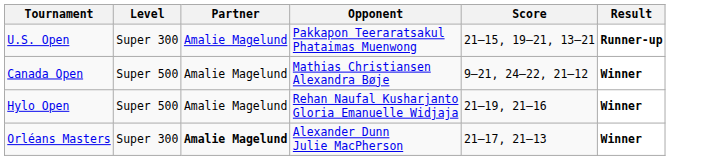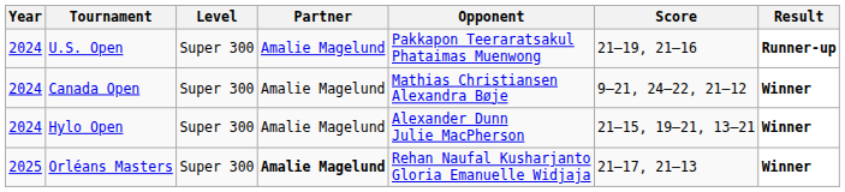 <table class="sortable wikitable" style="font-size: 90%;">
 <tr>
+<th>Year</th>
 <th>Tournament</th>
 <th>Level</th>
 <th>Partner</th>
 <th>Opponent</th>
 <th>Score</th>
 <th>Result</th>
 </tr>
 <tr>
+<td align="center"><a href='#'>2024</a></td>
 <td align="left"><a href='#'>U.S. Open</a></td>
 <td align="left">Super 300</td>
 <td align="left"> <a href='#'>Amalie Magelund</a></td>
 <td align="left"> <a href='#'>Pakkapon Teeraratsakul</a><br> <a href='#'>Phataimas Muenwong</a></td>
-<td align="left">21–15, 19–21, 13–21</td>
+<td align="left">21–19, 21–16</td>
 <td style="text-align:left; background:white"> <strong>Runner-up</strong></td>
 </tr>
 <tr>
+<td align="center"><a href='#'>2024</a></td>
 <td align="left"><a href='#'>Canada Open</a></td>
-<td align="left">Super 500</td>
+<td align="left">Super 300</td>
 <td align="left"> Amalie Magelund</td>
 <td align="left"> <a href='#'>Mathias Christiansen</a><br> <a href='#'>Alexandra Bøje</a></td>
 <td align="left">9–21, 24–22, 21–12</td>
 <td style="text-align:left; background:white"> <strong>Winner</strong></td>
 </tr>
 <tr>
+<td align="center"><a href='#'>2024</a></td>
 <td align="left"><a href='#'>Hylo Open</a></td>
-<td align="left">Super 500</td>
+<td align="left">Super 300</td>
 <td align="left"> Amalie Magelund</td>
-<td align="left"> <a href='#'>Rehan Naufal Kusharjanto</a> <br> <a href='#'>Gloria Emanuelle Widjaja</a></td>
-<td align="left">21–19, 21–16</td>
+<td align="left"> <a href='#'>Alexander Dunn</a><br> <a href='#'>Julie MacPherson</a></td>
+<td align="left">21–15, 19–21, 13–21</td>
 <td style="text-align:left; background:white"> <strong>Winner</strong></td>
 </tr>
 <tr>
+<td align="center"><a href='#'>2025</a></td>
 <td align="left"><a href='#'>Orléans Masters</a></td>
 <td align="left">Super 300</td>
 <td align="left"><strong> Amalie Magelund</strong></td>
-<td align="left"> <a href='#'>Alexander Dunn</a><br> <a href='#'>Julie MacPherson</a></td>
+<td align="left"> <a href='#'>Rehan Naufal Kusharjanto</a> <br> <a href='#'>Gloria Emanuelle Widjaja</a></td>
 <td align="left">21–17, 21–13</td>
 <td style="text-align:left; background: white"> <strong>Winner</strong></td>
 </tr>
 </table>
